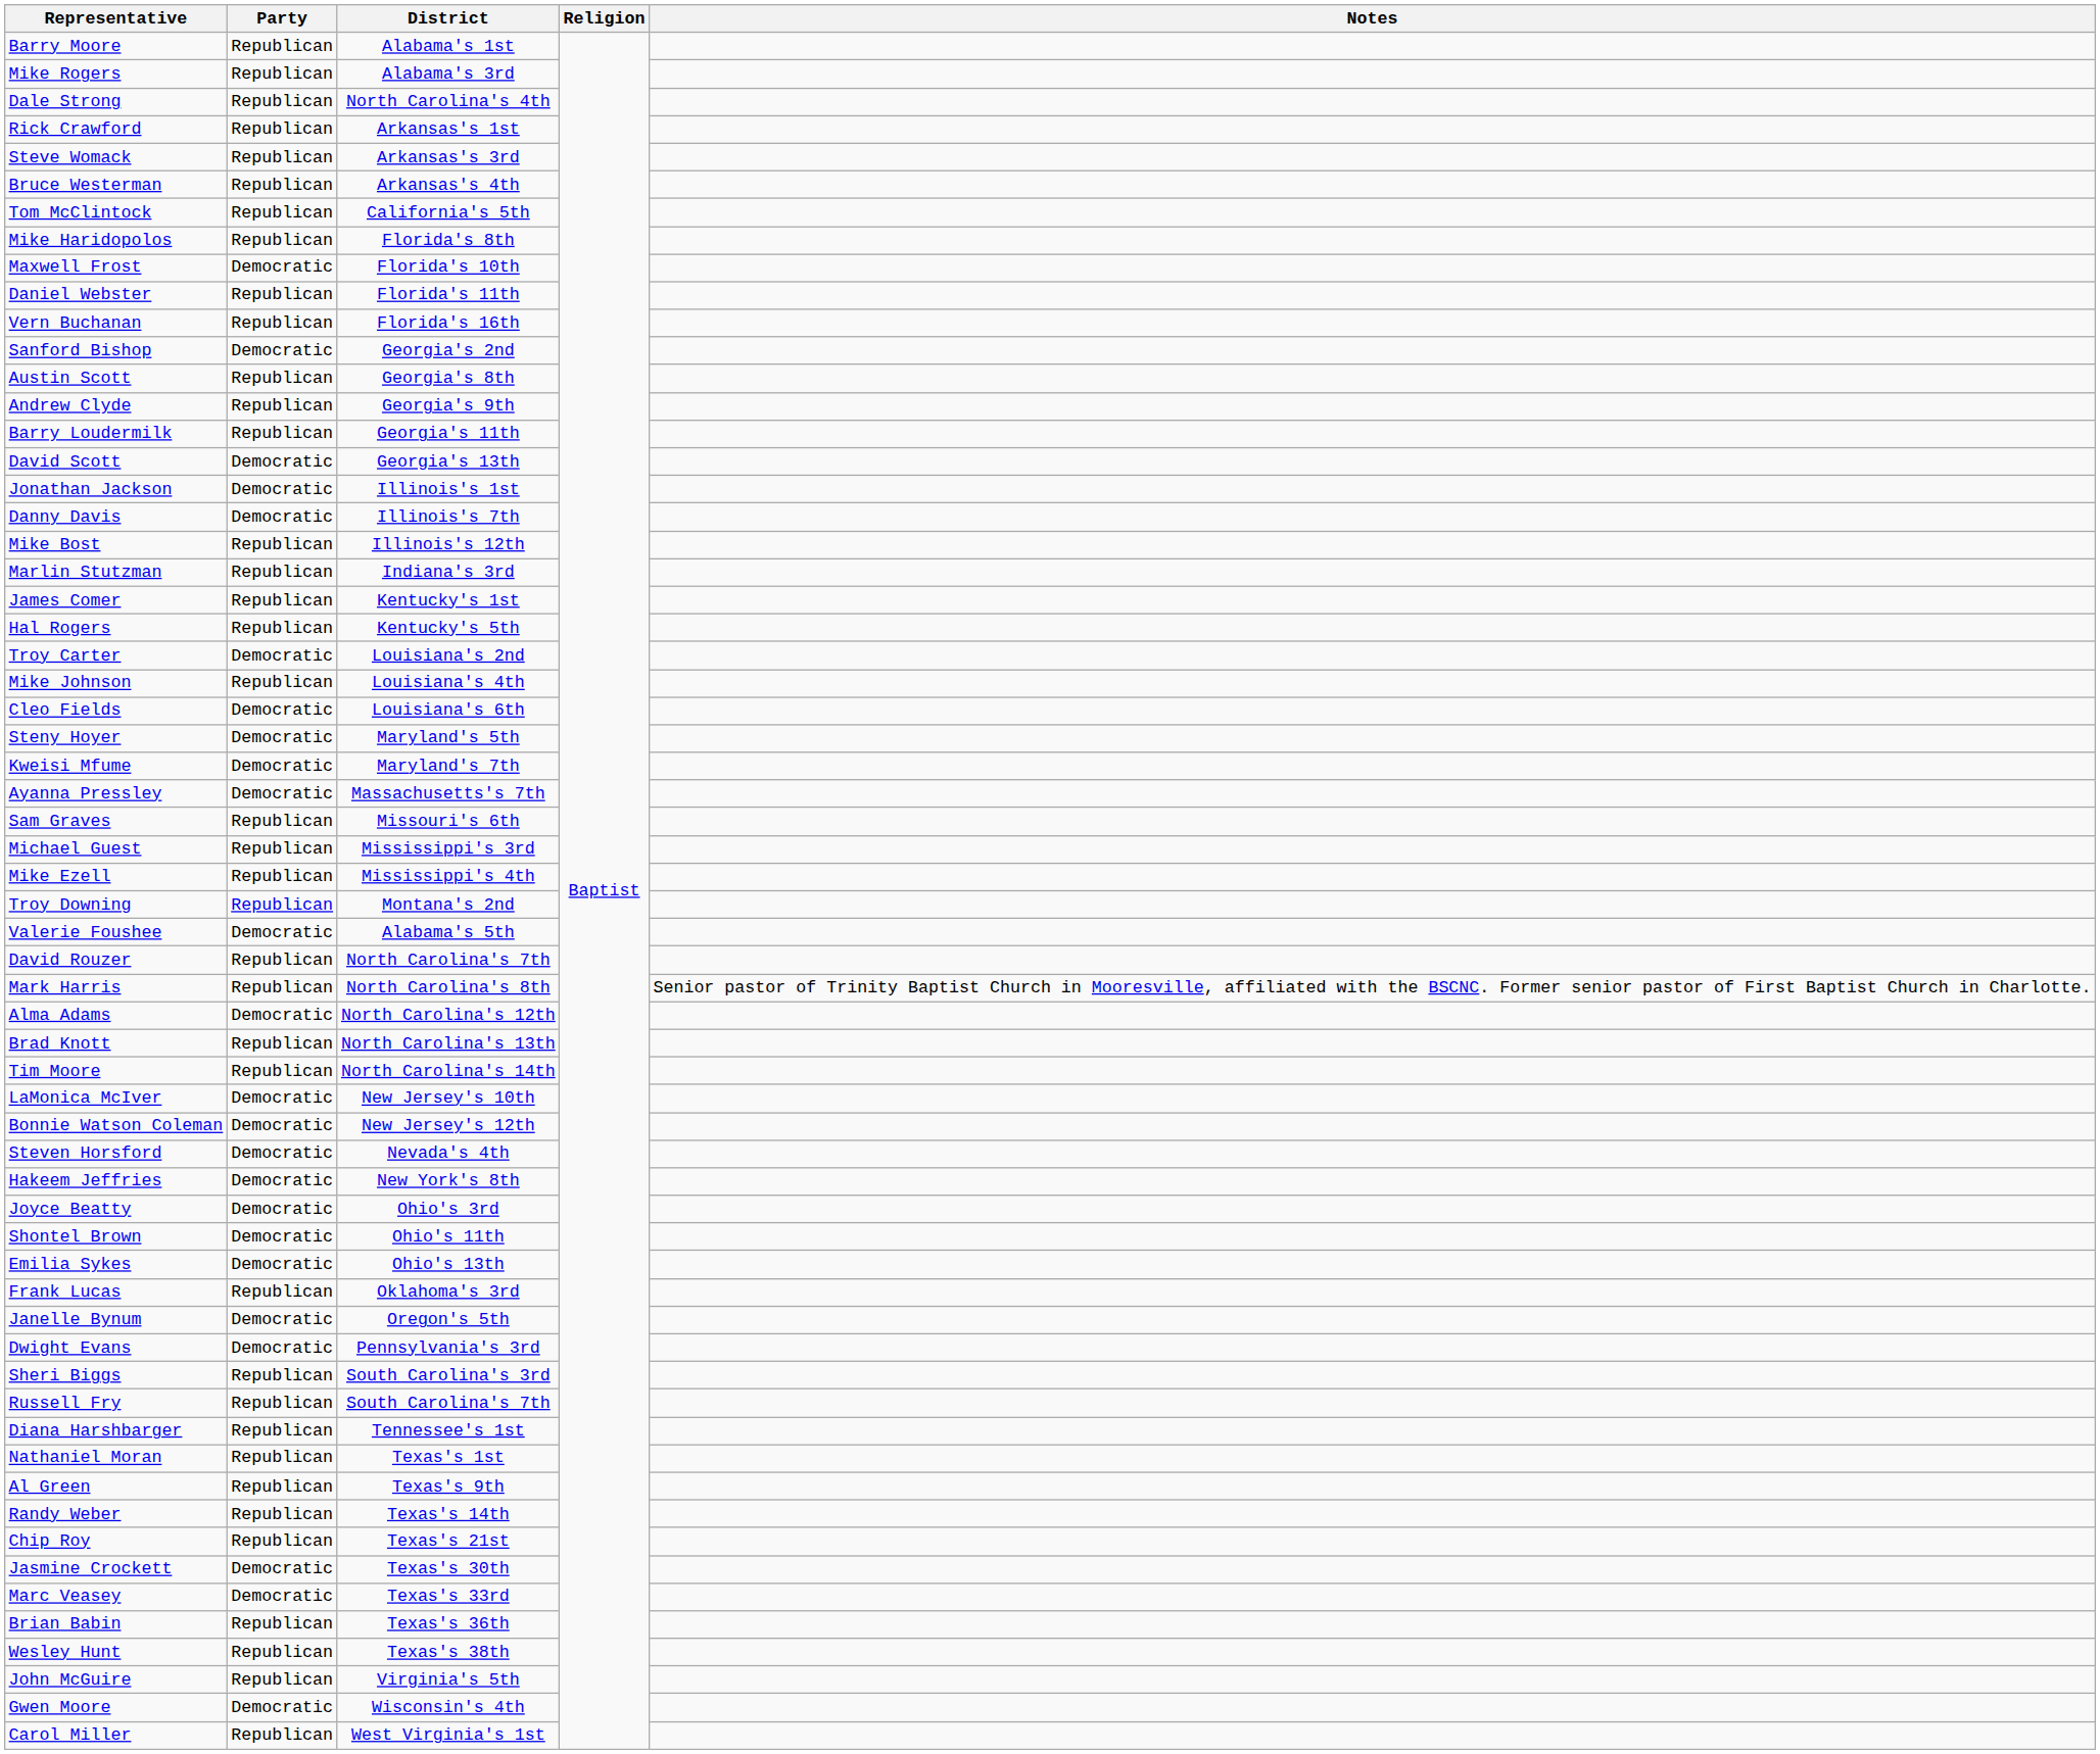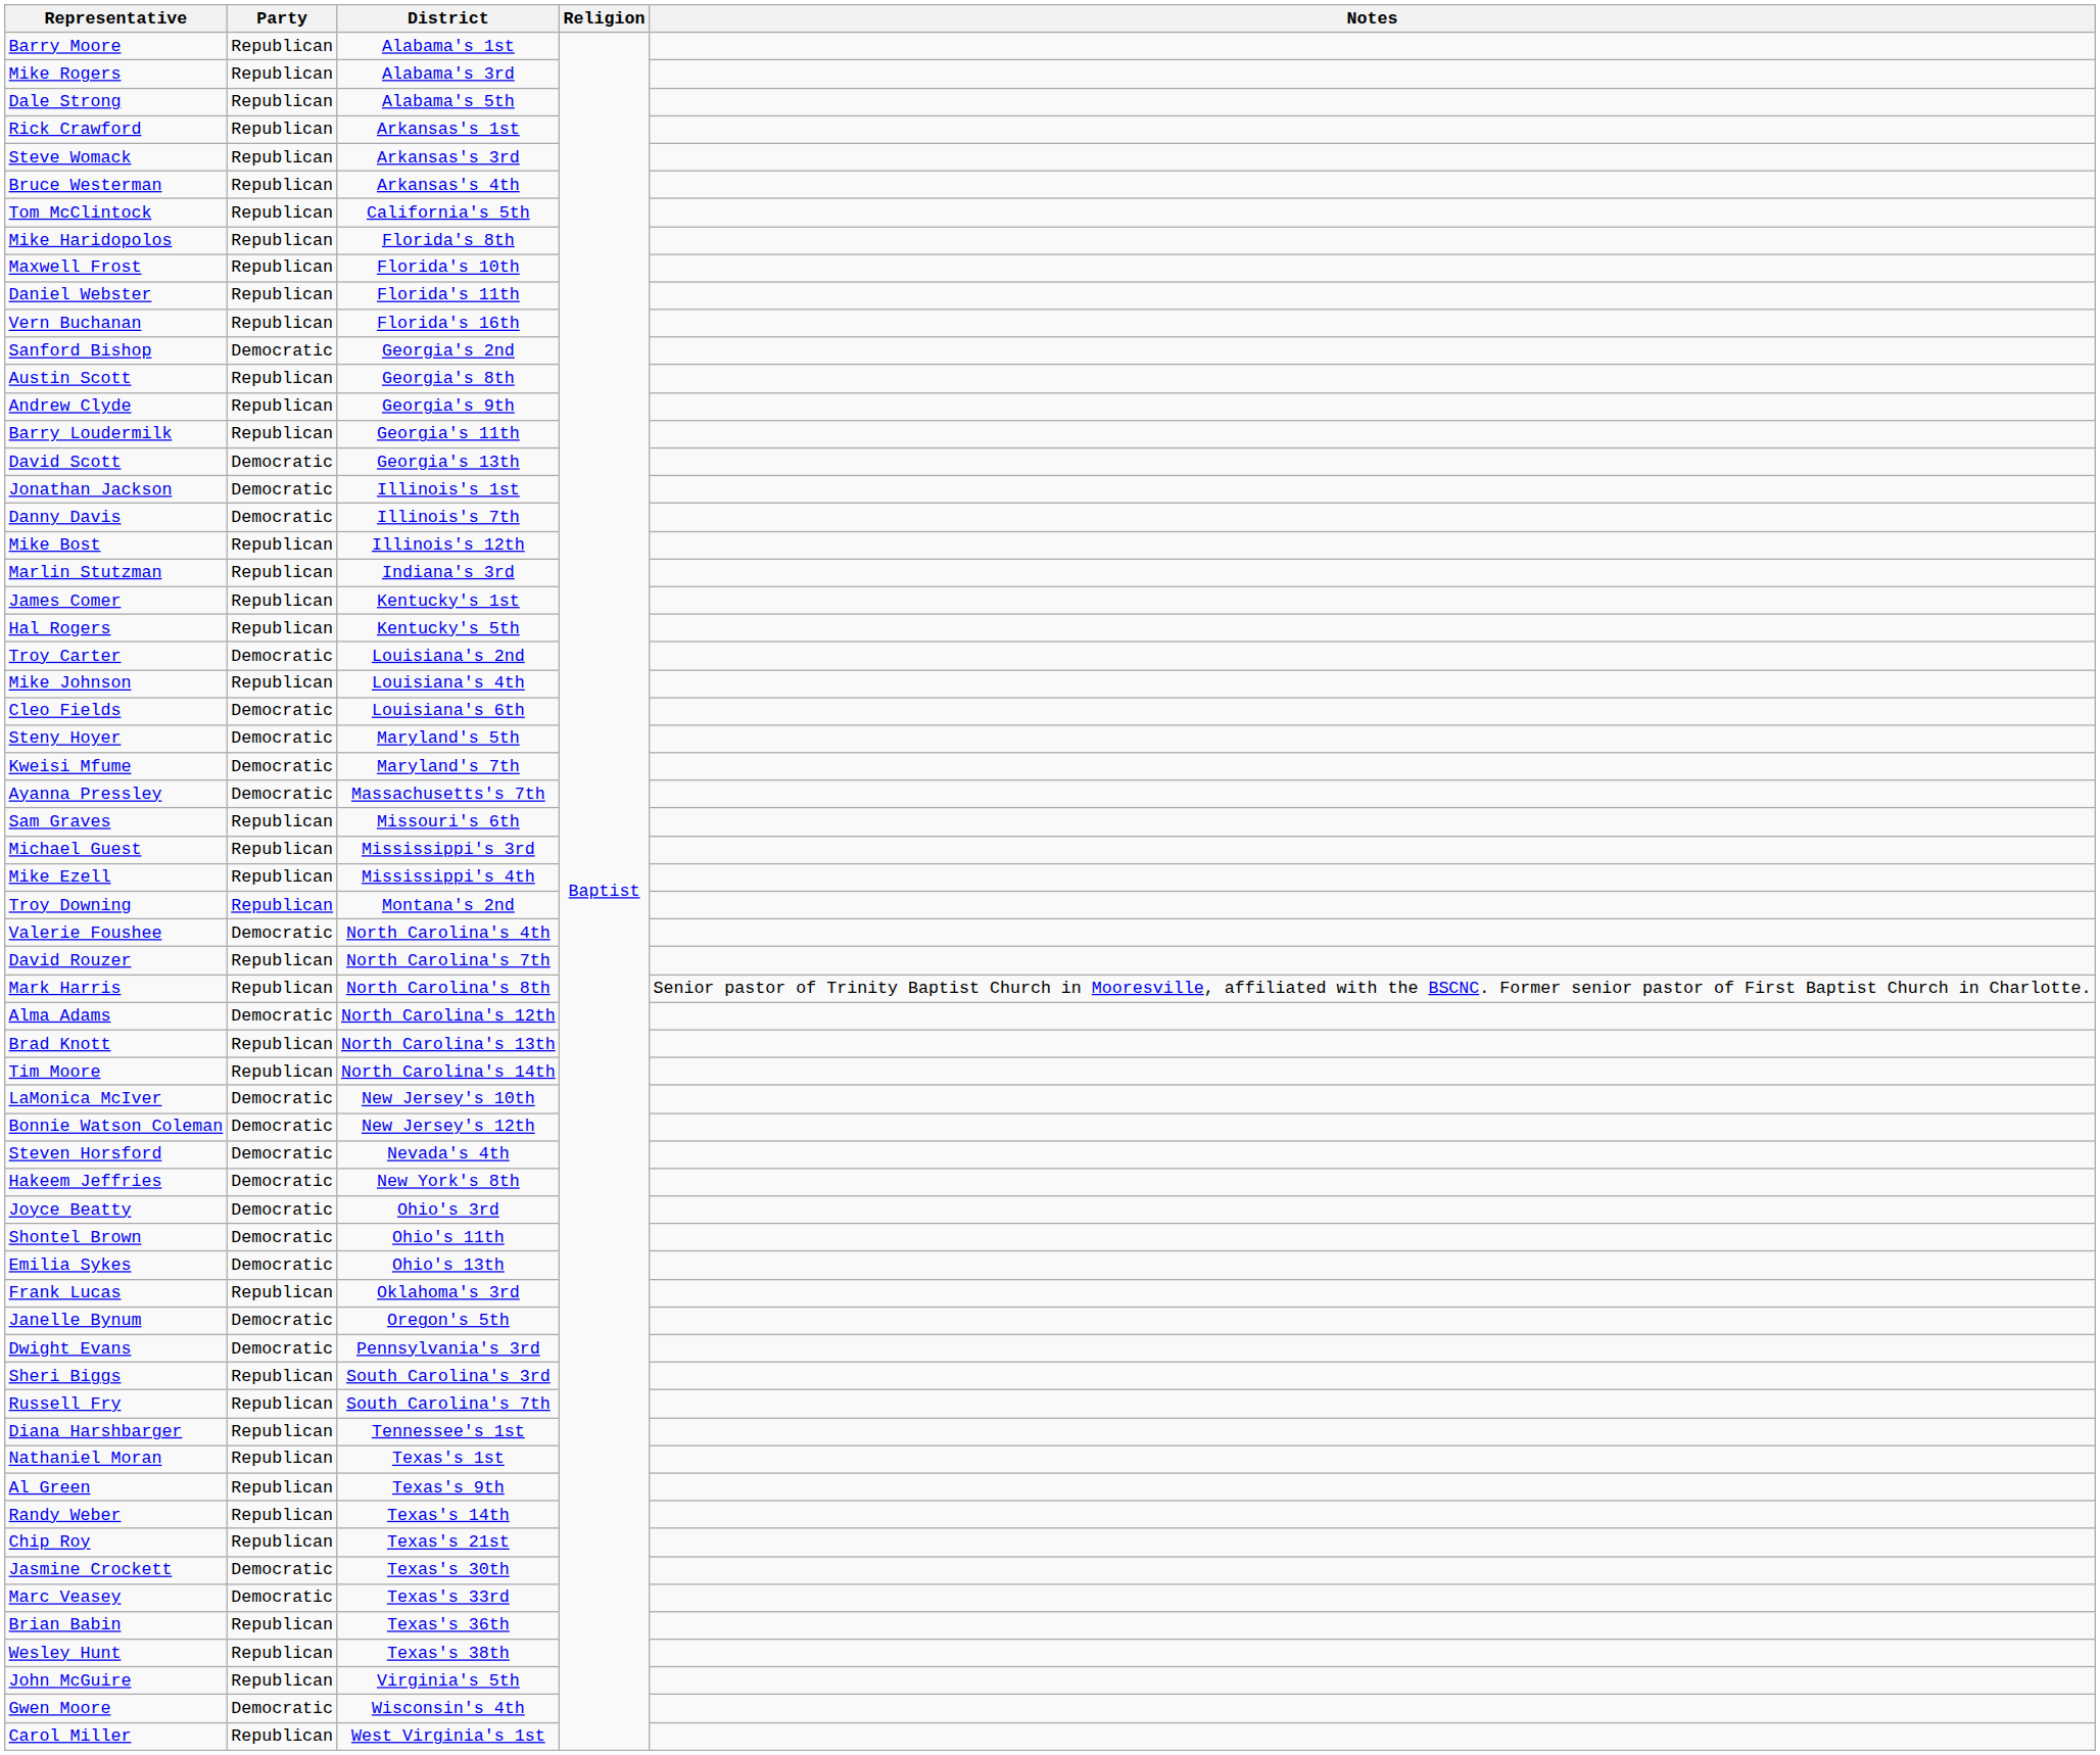 <table class="wikitable sortable" style="text-align:center">
 <tr>
 <th>Representative</th>
 <th>Party</th>
 <th>District</th>
 <th>Religion</th>
 <th>Notes</th>
 </tr>
 <tr>
 <td align=left nowrap> <a href='#'>Barry Moore</a></td>
 <td>Republican</td>
 <td><a href='#'>Alabama's 1st</a></td>
 <td rowspan="63"><a href='#'>Baptist</a></td>
 <td></td>
 </tr>
 <tr>
 <td align=left nowrap> <a href='#'>Mike Rogers</a></td>
 <td>Republican</td>
 <td><a href='#'>Alabama's 3rd</a></td>
 <td></td>
 </tr>
 <tr>
 <td align=left nowrap> <a href='#'>Dale Strong</a></td>
 <td>Republican</td>
-<td><a href='#'>North Carolina's 4th</a></td>
+<td><a href='#'>Alabama's 5th</a></td>
 <td></td>
 </tr>
 <tr>
 <td align=left nowrap> <a href='#'>Rick Crawford</a></td>
 <td>Republican</td>
 <td><a href='#'>Arkansas's 1st</a></td>
 <td></td>
 </tr>
 <tr>
 <td align=left nowrap> <a href='#'>Steve Womack</a></td>
 <td>Republican</td>
 <td><a href='#'>Arkansas's 3rd</a></td>
 <td></td>
 </tr>
 <tr>
 <td align=left nowrap> <a href='#'>Bruce Westerman</a></td>
 <td>Republican</td>
 <td><a href='#'>Arkansas's 4th</a></td>
 <td></td>
 </tr>
 <tr>
 <td align=left nowrap> <a href='#'>Tom McClintock</a></td>
 <td>Republican</td>
 <td><a href='#'>California's 5th</a></td>
 <td></td>
 </tr>
 <tr>
 <td align=left nowrap> <a href='#'>Mike Haridopolos</a></td>
 <td>Republican</td>
 <td><a href='#'>Florida's 8th</a></td>
 <td></td>
 </tr>
 <tr>
 <td align=left nowrap> <a href='#'>Maxwell Frost</a></td>
-<td>Democratic</td>
+<td>Republican</td>
 <td><a href='#'>Florida's 10th</a></td>
 <td></td>
 </tr>
 <tr>
 <td align=left nowrap> <a href='#'>Daniel Webster</a></td>
 <td>Republican</td>
 <td><a href='#'>Florida's 11th</a></td>
 <td></td>
 </tr>
 <tr>
 <td align=left nowrap> <a href='#'>Vern Buchanan</a></td>
 <td>Republican</td>
 <td><a href='#'>Florida's 16th</a></td>
 <td></td>
 </tr>
 <tr>
 <td align=left nowrap> <a href='#'>Sanford Bishop</a></td>
 <td>Democratic</td>
 <td><a href='#'>Georgia's 2nd</a></td>
 <td></td>
 </tr>
 <tr>
 <td align=left nowrap> <a href='#'>Austin Scott</a></td>
 <td>Republican</td>
 <td><a href='#'>Georgia's 8th</a></td>
 <td></td>
 </tr>
 <tr>
 <td align=left nowrap> <a href='#'>Andrew Clyde</a></td>
 <td>Republican</td>
 <td><a href='#'>Georgia's 9th</a></td>
 <td></td>
 </tr>
 <tr>
 <td align=left nowrap> <a href='#'>Barry Loudermilk</a></td>
 <td>Republican</td>
 <td><a href='#'>Georgia's 11th</a></td>
 <td></td>
 </tr>
 <tr>
 <td align=left nowrap> <a href='#'>David Scott</a></td>
 <td>Democratic</td>
 <td><a href='#'>Georgia's 13th</a></td>
 <td></td>
 </tr>
 <tr>
 <td align=left nowrap> <a href='#'>Jonathan Jackson</a></td>
 <td>Democratic</td>
 <td><a href='#'>Illinois's 1st</a></td>
 <td></td>
 </tr>
 <tr>
 <td align=left nowrap> <a href='#'>Danny Davis</a></td>
 <td>Democratic</td>
 <td><a href='#'>Illinois's 7th</a></td>
 <td></td>
 </tr>
 <tr>
 <td align=left nowrap> <a href='#'>Mike Bost</a></td>
 <td>Republican</td>
 <td><a href='#'>Illinois's 12th</a></td>
 <td></td>
 </tr>
 <tr>
 <td align=left nowrap> <a href='#'>Marlin Stutzman</a></td>
 <td>Republican</td>
 <td><a href='#'>Indiana's 3rd</a></td>
 <td></td>
 </tr>
 <tr>
 <td align=left nowrap> <a href='#'>James Comer</a></td>
 <td>Republican</td>
 <td><a href='#'>Kentucky's 1st</a></td>
 <td></td>
 </tr>
 <tr>
 <td align=left nowrap> <a href='#'>Hal Rogers</a></td>
 <td>Republican</td>
 <td><a href='#'>Kentucky's 5th</a></td>
 <td></td>
 </tr>
 <tr>
 <td align=left nowrap> <a href='#'>Troy Carter</a></td>
 <td>Democratic</td>
 <td><a href='#'>Louisiana's 2nd</a></td>
 <td></td>
 </tr>
 <tr>
 <td align=left nowrap> <a href='#'>Mike Johnson</a></td>
 <td>Republican</td>
 <td><a href='#'>Louisiana's 4th</a></td>
 <td></td>
 </tr>
 <tr>
 <td align=left nowrap> <a href='#'>Cleo Fields</a></td>
 <td>Democratic</td>
 <td><a href='#'>Louisiana's 6th</a></td>
 <td></td>
 </tr>
 <tr>
 <td align=left nowrap> <a href='#'>Steny Hoyer</a></td>
 <td>Democratic</td>
 <td><a href='#'>Maryland's 5th</a></td>
 <td></td>
 </tr>
 <tr>
 <td align=left nowrap> <a href='#'>Kweisi Mfume</a></td>
 <td>Democratic</td>
 <td><a href='#'>Maryland's 7th</a></td>
 <td></td>
 </tr>
 <tr>
 <td align=left nowrap> <a href='#'>Ayanna Pressley</a></td>
 <td>Democratic</td>
 <td><a href='#'>Massachusetts's 7th</a></td>
 <td></td>
 </tr>
 <tr>
 <td align=left nowrap> <a href='#'>Sam Graves</a></td>
 <td>Republican</td>
 <td><a href='#'>Missouri's 6th</a></td>
 <td></td>
 </tr>
 <tr>
 <td align=left nowrap> <a href='#'>Michael Guest</a></td>
 <td>Republican</td>
 <td><a href='#'>Mississippi's 3rd</a></td>
 <td></td>
 </tr>
 <tr>
 <td align=left nowrap> <a href='#'>Mike Ezell</a></td>
 <td>Republican</td>
 <td><a href='#'>Mississippi's 4th</a></td>
 <td></td>
 </tr>
 <tr>
 <td align=left nowrap> <a href='#'>Troy Downing</a></td>
 <td><a href='#'>Republican</a></td>
 <td><a href='#'>Montana's 2nd</a></td>
 <td></td>
 </tr>
 <tr>
 <td align=left nowrap> <a href='#'>Valerie Foushee</a></td>
 <td>Democratic</td>
-<td><a href='#'>Alabama's 5th</a></td>
+<td><a href='#'>North Carolina's 4th</a></td>
 <td></td>
 </tr>
 <tr>
 <td align=left nowrap> <a href='#'>David Rouzer</a></td>
 <td>Republican</td>
 <td><a href='#'>North Carolina's 7th</a></td>
 <td></td>
 </tr>
 <tr>
 <td align=left nowrap> <a href='#'>Mark Harris</a></td>
 <td>Republican</td>
 <td><a href='#'>North Carolina's 8th</a></td>
 <td>Senior pastor of Trinity Baptist Church in <a href='#'>Mooresville</a>, affiliated with the <a href='#'>BSCNC</a>. Former senior pastor of First Baptist Church in Charlotte.</td>
 </tr>
 <tr>
 <td align=left nowrap> <a href='#'>Alma Adams</a></td>
 <td>Democratic</td>
 <td><a href='#'>North Carolina's 12th</a></td>
 <td></td>
 </tr>
 <tr>
 <td align=left nowrap> <a href='#'>Brad Knott</a></td>
 <td>Republican</td>
 <td><a href='#'>North Carolina's 13th</a></td>
 <td></td>
 </tr>
 <tr>
 <td align=left nowrap> <a href='#'>Tim Moore</a></td>
 <td>Republican</td>
 <td><a href='#'>North Carolina's 14th</a></td>
 <td></td>
 </tr>
 <tr>
 <td align=left nowrap> <a href='#'>LaMonica McIver</a></td>
 <td>Democratic</td>
 <td><a href='#'>New Jersey's 10th</a></td>
 <td></td>
 </tr>
 <tr>
 <td align=left nowrap> <a href='#'>Bonnie Watson Coleman</a></td>
 <td>Democratic</td>
 <td><a href='#'>New Jersey's 12th</a></td>
 <td></td>
 </tr>
 <tr>
 <td align=left nowrap> <a href='#'>Steven Horsford</a></td>
 <td>Democratic</td>
 <td><a href='#'>Nevada's 4th</a></td>
 <td></td>
 </tr>
 <tr>
 <td align=left nowrap> <a href='#'>Hakeem Jeffries</a></td>
 <td>Democratic</td>
 <td><a href='#'>New York's 8th</a></td>
 <td></td>
 </tr>
 <tr>
 <td align=left nowrap> <a href='#'>Joyce Beatty</a></td>
 <td>Democratic</td>
 <td><a href='#'>Ohio's 3rd</a></td>
 <td></td>
 </tr>
 <tr>
 <td align=left nowrap> <a href='#'>Shontel Brown</a></td>
 <td>Democratic</td>
 <td><a href='#'>Ohio's 11th</a></td>
 <td></td>
 </tr>
 <tr>
 <td align=left nowrap> <a href='#'>Emilia Sykes</a></td>
 <td>Democratic</td>
 <td><a href='#'>Ohio's 13th</a></td>
 <td></td>
 </tr>
 <tr>
 <td align=left nowrap> <a href='#'>Frank Lucas</a></td>
 <td>Republican</td>
 <td><a href='#'>Oklahoma's 3rd</a></td>
 <td></td>
 </tr>
 <tr>
 <td align=left nowrap> <a href='#'>Janelle Bynum</a></td>
 <td>Democratic</td>
 <td><a href='#'>Oregon's 5th</a></td>
 <td></td>
 </tr>
 <tr>
 <td align=left nowrap> <a href='#'>Dwight Evans</a></td>
 <td>Democratic</td>
 <td><a href='#'>Pennsylvania's 3rd</a></td>
 <td></td>
 </tr>
 <tr>
 <td align=left nowrap> <a href='#'>Sheri Biggs</a></td>
 <td>Republican</td>
 <td><a href='#'>South Carolina's 3rd</a></td>
 <td></td>
 </tr>
 <tr>
 <td align=left nowrap> <a href='#'>Russell Fry</a></td>
 <td>Republican</td>
 <td><a href='#'>South Carolina's 7th</a></td>
 <td></td>
 </tr>
 <tr>
 <td align=left nowrap> <a href='#'>Diana Harshbarger</a></td>
 <td>Republican</td>
 <td><a href='#'>Tennessee's 1st</a></td>
 <td></td>
 </tr>
 <tr>
 <td align=left nowrap> <a href='#'>Nathaniel Moran</a></td>
 <td>Republican</td>
 <td><a href='#'>Texas's 1st</a></td>
 <td></td>
 </tr>
 <tr>
 <td align=left nowrap> <a href='#'>Al Green</a></td>
 <td>Republican</td>
 <td><a href='#'>Texas's 9th</a></td>
 <td></td>
 </tr>
 <tr>
 <td align=left nowrap> <a href='#'>Randy Weber</a></td>
 <td>Republican</td>
 <td><a href='#'>Texas's 14th</a></td>
 <td></td>
 </tr>
 <tr>
 <td align=left nowrap> <a href='#'>Chip Roy</a></td>
 <td>Republican</td>
 <td><a href='#'>Texas's 21st</a></td>
 <td></td>
 </tr>
 <tr>
 <td align=left nowrap> <a href='#'>Jasmine Crockett</a></td>
 <td>Democratic</td>
 <td><a href='#'>Texas's 30th</a></td>
 <td></td>
 </tr>
 <tr>
 <td align=left nowrap> <a href='#'>Marc Veasey</a></td>
 <td>Democratic</td>
 <td><a href='#'>Texas's 33rd</a></td>
 <td></td>
 </tr>
 <tr>
 <td align=left nowrap> <a href='#'>Brian Babin</a></td>
 <td>Republican</td>
 <td><a href='#'>Texas's 36th</a></td>
 <td></td>
 </tr>
 <tr>
 <td align=left nowrap> <a href='#'>Wesley Hunt</a></td>
 <td>Republican</td>
 <td><a href='#'>Texas's 38th</a></td>
 <td></td>
 </tr>
 <tr>
 <td align=left nowrap> <a href='#'>John McGuire</a></td>
 <td>Republican</td>
 <td><a href='#'>Virginia's 5th</a></td>
 <td></td>
 </tr>
 <tr>
 <td align=left nowrap> <a href='#'>Gwen Moore</a></td>
 <td>Democratic</td>
 <td><a href='#'>Wisconsin's 4th</a></td>
 <td></td>
 </tr>
 <tr>
 <td align=left nowrap> <a href='#'>Carol Miller</a></td>
 <td>Republican</td>
 <td><a href='#'>West Virginia's 1st</a></td>
 <td></td>
 </tr>
 </table>
